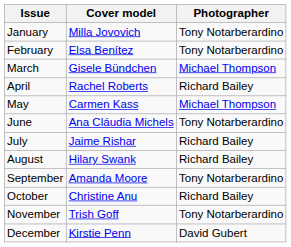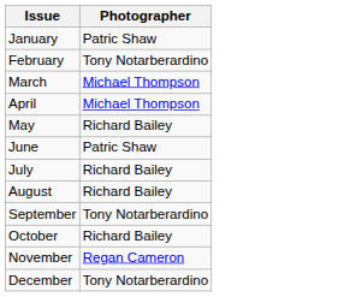 <table class="wikitable">
 <tr>
 <th>Issue</th>
-<th>Cover model</th>
 <th>Photographer</th>
 </tr>
 <tr>
 <td>January</td>
-<td><a href='#'>Milla Jovovich</a></td>
-<td>Tony Notarberardino</td>
+<td>Patric Shaw</td>
 </tr>
 <tr>
 <td>February</td>
-<td><a href='#'>Elsa Benítez</a></td>
 <td>Tony Notarberardino</td>
 </tr>
 <tr>
 <td>March</td>
-<td><a href='#'>Gisele Bündchen</a></td>
 <td><a href='#'>Michael Thompson</a></td>
 </tr>
 <tr>
 <td>April</td>
-<td><a href='#'>Rachel Roberts</a></td>
+<td><a href='#'>Michael Thompson</a></td>
+</tr>
+<tr>
+<td>May</td>
 <td>Richard Bailey</td>
 </tr>
 <tr>
-<td>May</td>
-<td><a href='#'>Carmen Kass</a></td>
-<td><a href='#'>Michael Thompson</a></td>
-</tr>
-<tr>
 <td>June</td>
-<td><a href='#'>Ana Cláudia Michels</a></td>
-<td>Tony Notarberardino</td>
+<td>Patric Shaw</td>
 </tr>
 <tr>
 <td>July</td>
-<td><a href='#'>Jaime Rishar</a></td>
 <td>Richard Bailey</td>
 </tr>
 <tr>
 <td>August</td>
-<td><a href='#'>Hilary Swank</a></td>
 <td>Richard Bailey</td>
 </tr>
 <tr>
 <td>September</td>
-<td><a href='#'>Amanda Moore</a></td>
 <td>Tony Notarberardino</td>
 </tr>
 <tr>
 <td>October</td>
-<td><a href='#'>Christine Anu</a></td>
 <td>Richard Bailey</td>
 </tr>
 <tr>
 <td>November</td>
-<td><a href='#'>Trish Goff</a></td>
-<td>Tony Notarberardino</td>
+<td><a href='#'>Regan Cameron</a></td>
 </tr>
 <tr>
 <td>December</td>
-<td><a href='#'>Kirstie Penn</a></td>
-<td>David Gubert</td>
+<td>Tony Notarberardino</td>
 </tr>
 </table>
